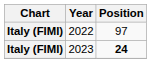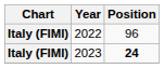 <table class="wikitable plainrowheaders" style="text-align:center;">
 <tr>
 <th>Chart</th>
 <th>Year</th>
 <th>Position</th>
 </tr>
 <tr>
 <th scope="row">Italy (FIMI)</th>
 <td>2022</td>
-<td>97</td>
+<td>96</td>
 </tr>
 <tr>
 <th scope="row">Italy (FIMI)</th>
 <td>2023</td>
 <td><strong>24</strong></td>
 </tr>
 <tr>
 </tr>
 </table>
